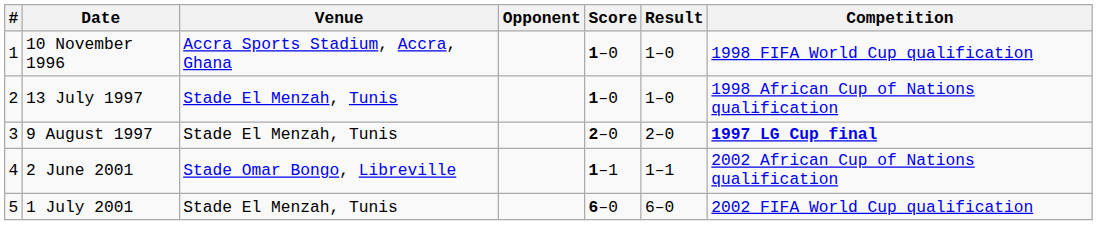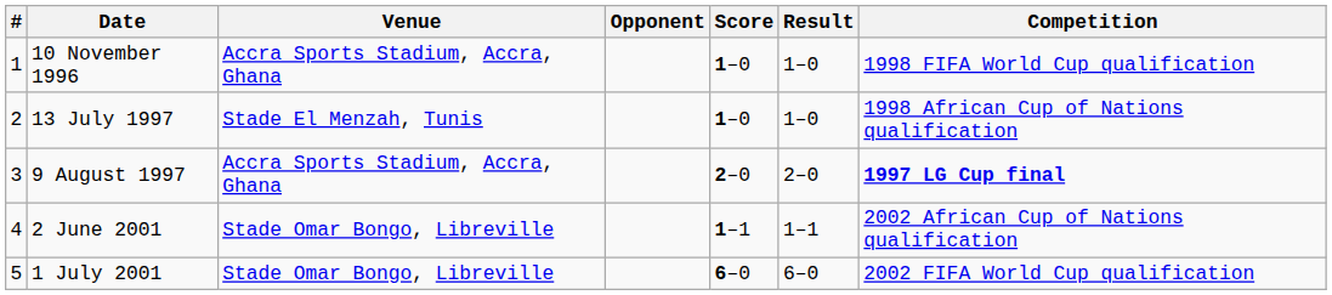 <table class="wikitable" style="text-align:left;">
 <tr>
 <th>#</th>
 <th>Date</th>
 <th>Venue</th>
 <th>Opponent</th>
 <th>Score</th>
 <th>Result</th>
 <th>Competition</th>
 </tr>
 <tr>
 <td>1</td>
 <td>10 November 1996</td>
 <td><a href='#'>Accra Sports Stadium</a>, <a href='#'>Accra</a>, <a href='#'>Ghana</a></td>
 <td></td>
 <td><strong>1</strong>–0</td>
 <td>1–0</td>
 <td><a href='#'>1998 FIFA World Cup qualification</a></td>
 </tr>
 <tr>
 <td>2</td>
 <td>13 July 1997</td>
 <td><a href='#'>Stade El Menzah</a>, <a href='#'>Tunis</a></td>
 <td></td>
 <td><strong>1</strong>–0</td>
 <td>1–0</td>
 <td><a href='#'>1998 African Cup of Nations qualification</a></td>
 </tr>
 <tr>
 <td>3</td>
 <td>9 August 1997</td>
-<td>Stade El Menzah, Tunis</td>
+<td><a href='#'>Accra Sports Stadium</a>, <a href='#'>Accra</a>, <a href='#'>Ghana</a></td>
 <td></td>
 <td><strong>2</strong>–0</td>
 <td>2–0</td>
 <td><strong><a href='#'>1997 LG Cup final</a></strong></td>
 </tr>
 <tr>
 <td>4</td>
 <td>2 June 2001</td>
 <td><a href='#'>Stade Omar Bongo</a>, <a href='#'>Libreville</a></td>
 <td></td>
 <td><strong>1</strong>–1</td>
 <td>1–1</td>
 <td><a href='#'>2002 African Cup of Nations qualification</a></td>
 </tr>
 <tr>
 <td>5</td>
 <td>1 July 2001</td>
-<td>Stade El Menzah, Tunis</td>
+<td><a href='#'>Stade Omar Bongo</a>, <a href='#'>Libreville</a></td>
 <td></td>
 <td><strong>6</strong>–0</td>
 <td>6–0</td>
 <td><a href='#'>2002 FIFA World Cup qualification</a></td>
 </tr>
 </table>
